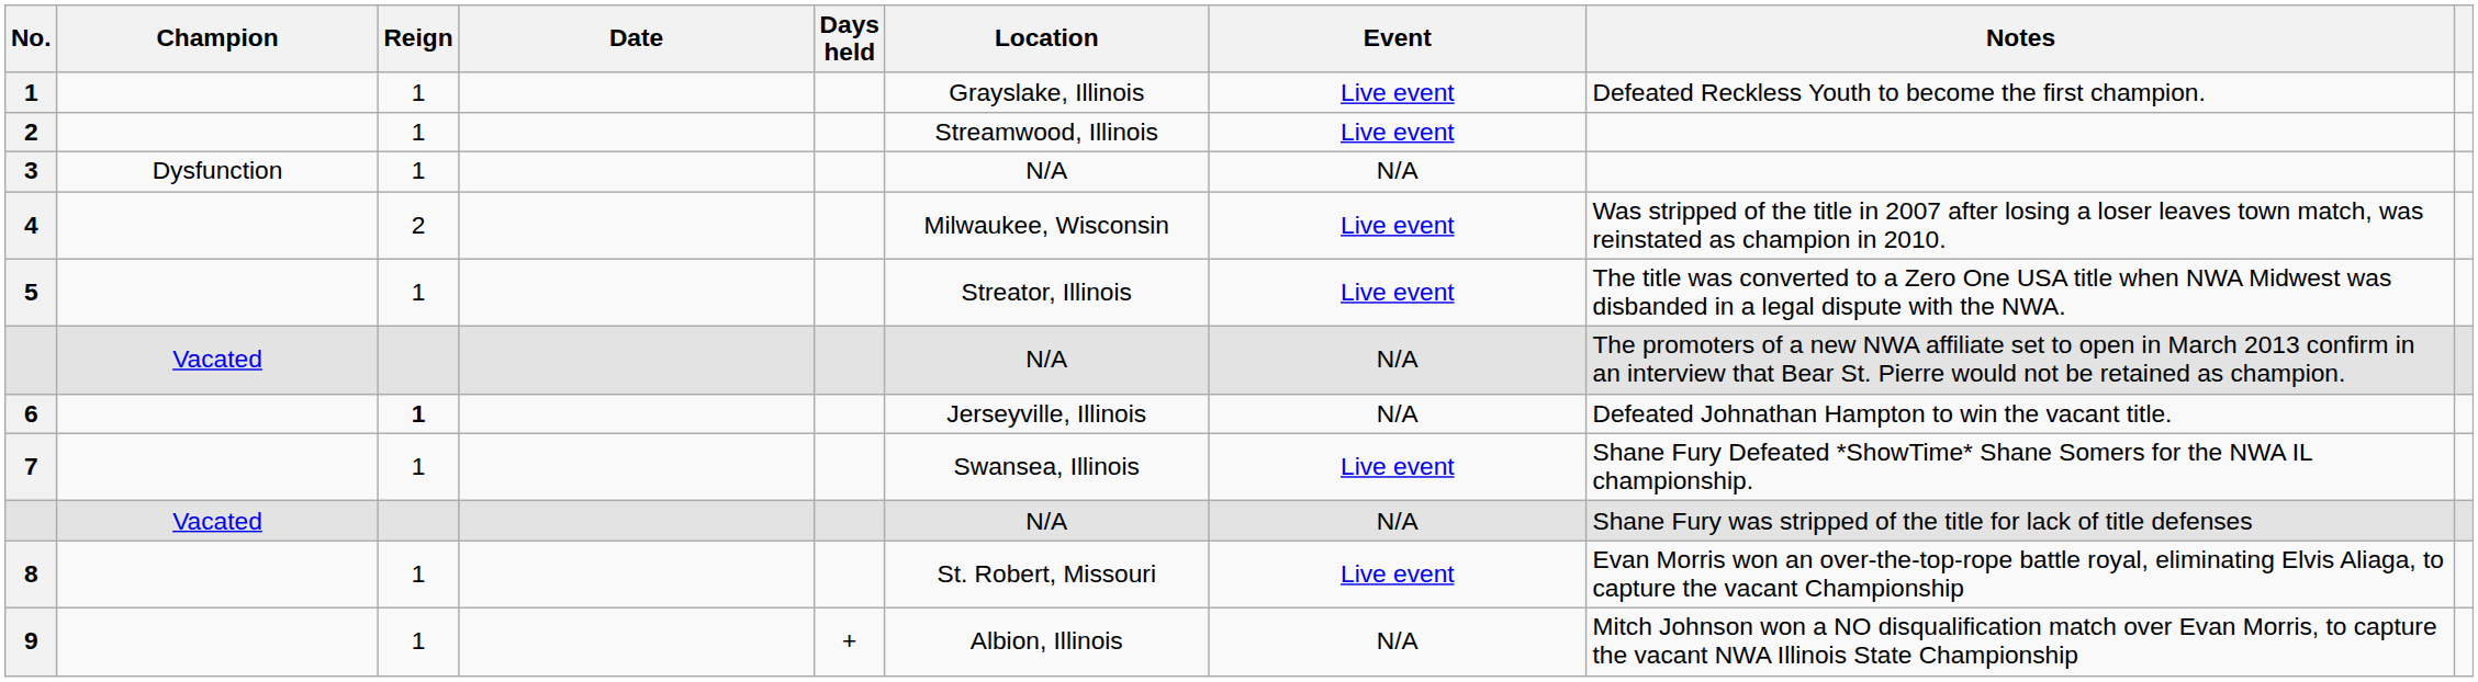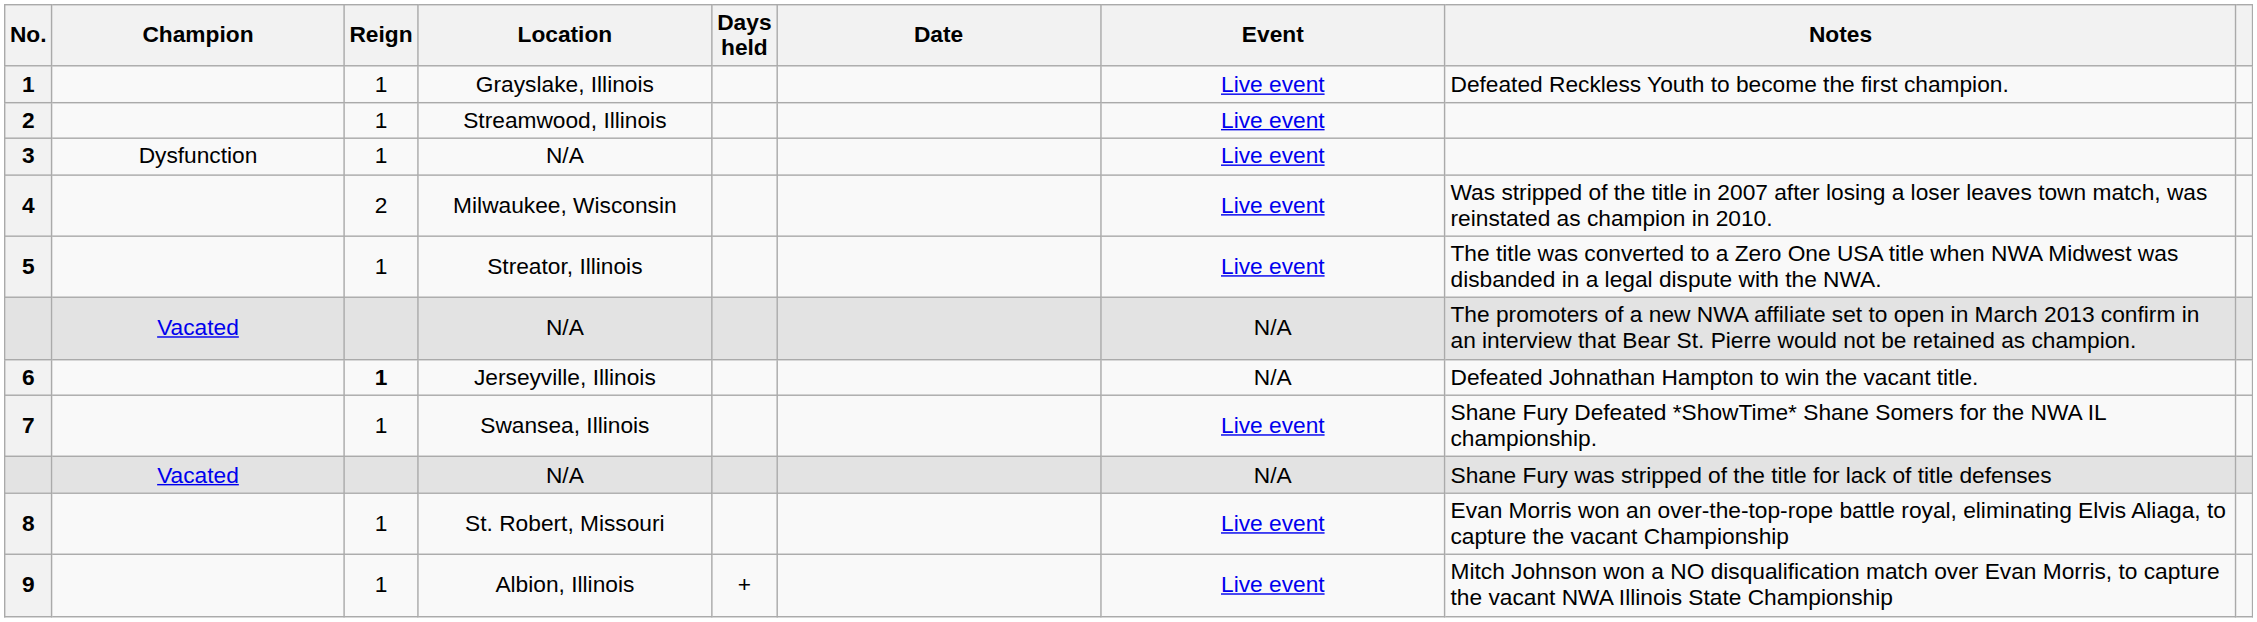 <table class="wikitable sortable" style="text-align: center" width=100%>
 <tr>
 <th width=0 data-sort-type="number" scope="col">No.</th>
 <th width=14% scope="col">Champion</th>
 <th width=0 scope="col">Reign</th>
+<th width=14% scope="col">Location</th>
+<th width=0 data-sort-type="number" scope="col">Days held</th>
 <th width=16% scope="col">Date</th>
-<th width=0 data-sort-type="number" scope="col">Days held</th>
-<th width=14% scope="col">Location</th>
 <th width=17% scope="col">Event</th>
 <th width=51% class="unsortable" scope="col">Notes</th>
 <th width=0 class="unsortable" scope="col"></th>
 </tr>
 <tr>
 <th scope="row">1</th>
 <td></td>
 <td>1</td>
+<td>Grayslake, Illinois</td>
 <td></td>
 <td></td>
-<td>Grayslake, Illinois</td>
 <td><a href='#'>Live event</a></td>
 <td align=left>Defeated Reckless Youth to become the first champion.</td>
 <td> </td>
 </tr>
 <tr>
 <th scope="row">2</th>
 <td></td>
 <td>1</td>
+<td>Streamwood, Illinois</td>
 <td></td>
 <td></td>
-<td>Streamwood, Illinois</td>
 <td><a href='#'>Live event</a></td>
 <td align=left> </td>
 <td> </td>
 </tr>
 <tr>
 <th scope="row">3</th>
 <td>Dysfunction</td>
 <td>1</td>
+<td>N/A</td>
 <td></td>
 <td></td>
-<td>N/A</td>
-<td>N/A</td>
+<td><a href='#'>Live event</a></td>
 <td align=left> </td>
 <td> </td>
 </tr>
 <tr>
 <th scope="row">4</th>
 <td></td>
 <td>2</td>
+<td>Milwaukee, Wisconsin</td>
 <td></td>
 <td></td>
-<td>Milwaukee, Wisconsin</td>
 <td><a href='#'>Live event</a></td>
 <td align=left>Was stripped of the title in 2007 after losing a loser leaves town match, was reinstated as champion in 2010.</td>
 <td> </td>
 </tr>
 <tr>
 <th scope="row">5</th>
 <td></td>
 <td>1</td>
+<td>Streator, Illinois</td>
 <td></td>
 <td></td>
-<td>Streator, Illinois</td>
 <td><a href='#'>Live event</a></td>
 <td align=left>The title was converted to a Zero One USA title when NWA Midwest was disbanded in a legal dispute with the NWA.</td>
 <td> </td>
 </tr>
 <tr style="background-color:#e3e3e3">
 <td scope="row"></td>
 <td><a href='#'>Vacated</a></td>
 <td></td>
+<td>N/A</td>
 <td></td>
 <td></td>
-<td>N/A</td>
 <td>N/A</td>
 <td align=left>The promoters of a new NWA affiliate set to open in March 2013 confirm in an interview that Bear St. Pierre would not be retained as champion.</td>
 <td> </td>
 </tr>
 <tr>
 <th scope="row">6</th>
 <td></td>
 <td><strong>1</strong></td>
+<td>Jerseyville, Illinois</td>
 <td></td>
 <td></td>
-<td>Jerseyville, Illinois</td>
 <td>N/A</td>
 <td align=left>Defeated Johnathan Hampton to win the vacant title.</td>
 <td> </td>
 </tr>
 <tr>
 <th scope="row">7</th>
 <td></td>
 <td>1</td>
+<td>Swansea, Illinois</td>
 <td></td>
 <td></td>
-<td>Swansea, Illinois</td>
 <td><a href='#'>Live event</a></td>
 <td align=left>Shane Fury Defeated *ShowTime* Shane Somers for the NWA IL championship.</td>
 <td> </td>
 </tr>
 <tr style="background-color:#e3e3e3">
 <td scope="row"></td>
 <td><a href='#'>Vacated</a></td>
 <td></td>
+<td>N/A</td>
 <td></td>
 <td></td>
-<td>N/A</td>
 <td>N/A</td>
 <td align=left>Shane Fury was stripped of the title for lack of title defenses</td>
 <td> </td>
 </tr>
 <tr>
 <th scope="row">8</th>
 <td></td>
 <td>1</td>
+<td>St. Robert, Missouri</td>
 <td></td>
 <td></td>
-<td>St. Robert, Missouri</td>
 <td><a href='#'>Live event</a></td>
 <td align=left>Evan Morris won an over-the-top-rope battle royal, eliminating Elvis Aliaga, to capture the vacant Championship</td>
 <td> </td>
 </tr>
 <tr>
 <th scope="row">9</th>
 <td></td>
 <td>1</td>
+<td>Albion, Illinois</td>
+<td>+</td>
 <td></td>
-<td>+</td>
-<td>Albion, Illinois</td>
-<td>N/A</td>
+<td><a href='#'>Live event</a></td>
 <td align=left>Mitch Johnson won a NO disqualification match over Evan Morris, to capture the vacant NWA Illinois State Championship</td>
 <td> </td>
 </tr>
 </table>
